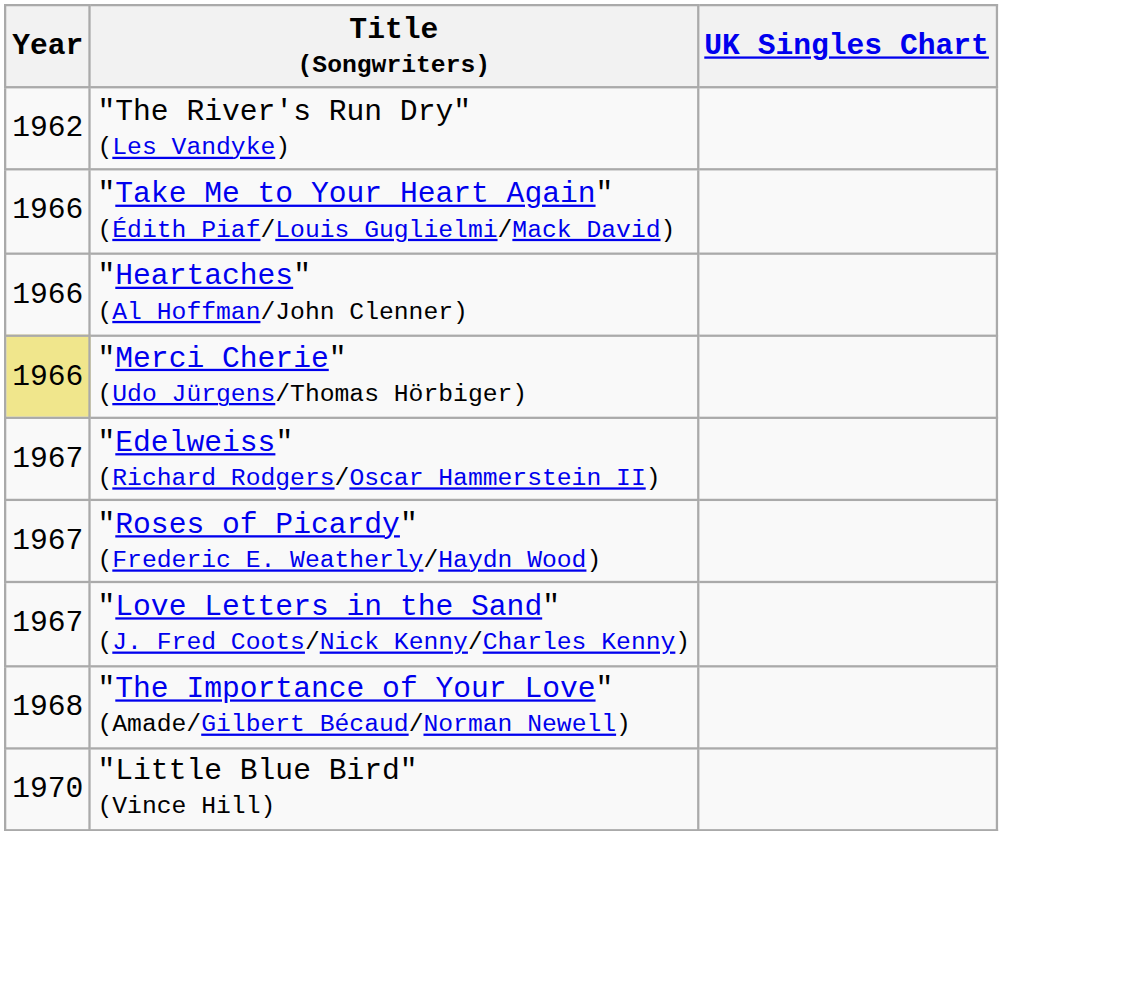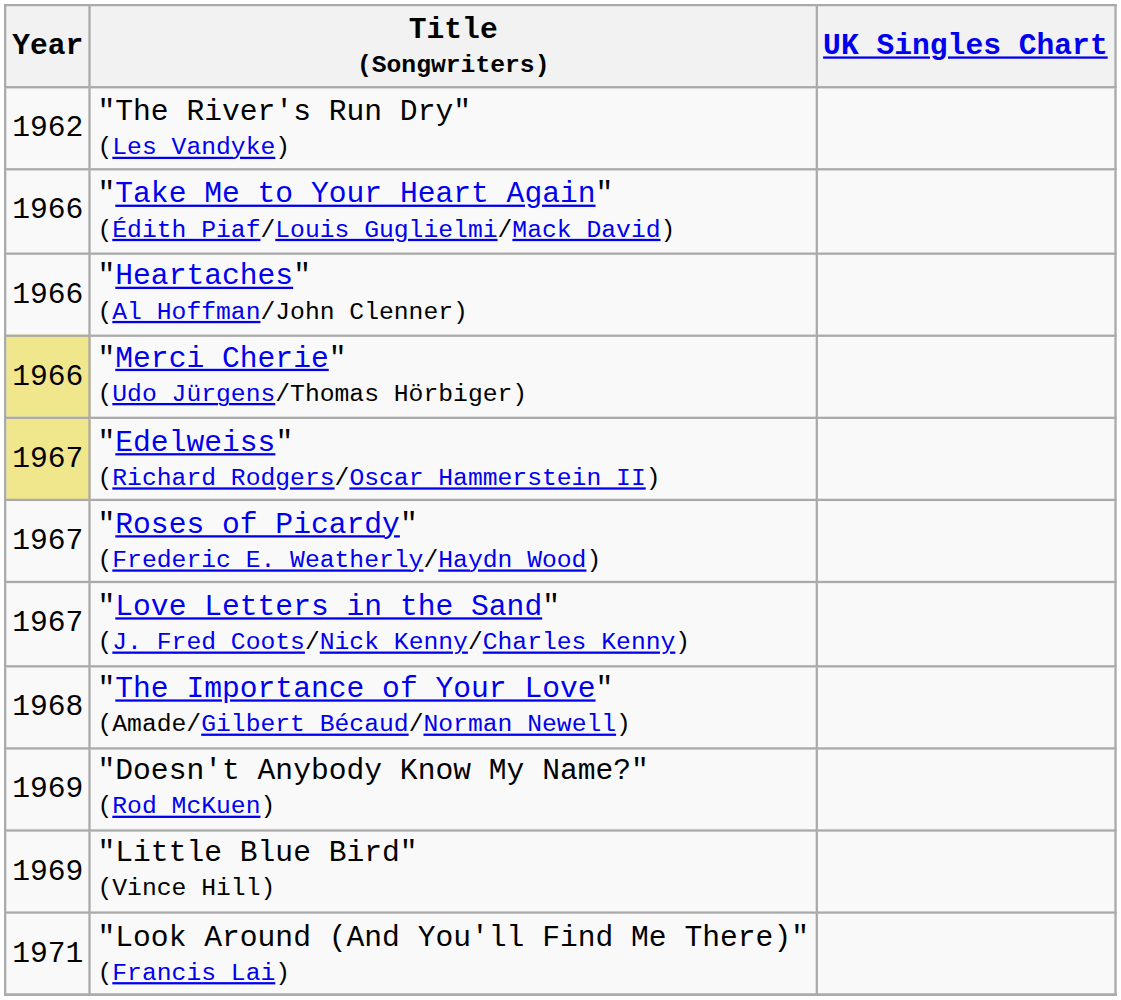 <table class="wikitable sortable">
 <tr>
 <th>Year</th>
 <th>Title<br><small>(Songwriters)</small></th>
 <th><a href='#'>UK Singles Chart</a></th>
 </tr>
 <tr>
 <td>1962</td>
 <td>"The River's Run Dry"<br><small>(<a href='#'>Les Vandyke</a>)</small></td>
 <td></td>
 </tr>
 <tr>
 <td>1966</td>
 <td>"<a href='#'>Take Me to Your Heart Again</a>"<br><small>(<a href='#'>Édith Piaf</a>/<a href='#'>Louis Guglielmi</a>/<a href='#'>Mack David</a>)</small></td>
 <td></td>
 </tr>
 <tr>
 <td>1966</td>
 <td>"<a href='#'>Heartaches</a>"<br><small>(<a href='#'>Al Hoffman</a>/John Clenner)</small></td>
 <td></td>
 </tr>
 <tr>
 <td style="background: khaki;">1966</td>
 <td>"<a href='#'>Merci Cherie</a>"<br><small>(<a href='#'>Udo Jürgens</a>/Thomas Hörbiger)</small></td>
 <td></td>
 </tr>
 <tr>
-<td>1967</td>
+<td style="background: khaki;">1967</td>
 <td>"<a href='#'>Edelweiss</a>"<br><small>(<a href='#'>Richard Rodgers</a>/<a href='#'>Oscar Hammerstein II</a>)</small></td>
 <td></td>
 </tr>
 <tr>
 <td>1967</td>
 <td>"<a href='#'>Roses of Picardy</a>"<br><small>(<a href='#'>Frederic E. Weatherly</a>/<a href='#'>Haydn Wood</a>)</small></td>
 <td></td>
 </tr>
 <tr>
 <td>1967</td>
 <td>"<a href='#'>Love Letters in the Sand</a>"<br><small>(<a href='#'>J. Fred Coots</a>/<a href='#'>Nick Kenny</a>/<a href='#'>Charles Kenny</a>)</small></td>
 <td></td>
 </tr>
 <tr>
 <td>1968</td>
 <td>"<a href='#'>The Importance of Your Love</a>"<br><small>(Amade/<a href='#'>Gilbert Bécaud</a>/<a href='#'>Norman Newell</a>)</small></td>
 <td></td>
 </tr>
 <tr>
-<td>1970</td>
+<td>1969</td>
+<td>"Doesn't Anybody Know My Name?"<br><small>(<a href='#'>Rod McKuen</a>)</small></td>
+<td></td>
+</tr>
+<tr>
+<td>1969</td>
 <td>"Little Blue Bird"<br><small>(Vince Hill)</small></td>
+<td></td>
+</tr>
+<tr>
+<td>1971</td>
+<td>"Look Around (And You'll Find Me There)"<br><small>(<a href='#'>Francis Lai</a>)</small></td>
 <td></td>
 </tr>
 <tr>
 </tr>
 </table>
